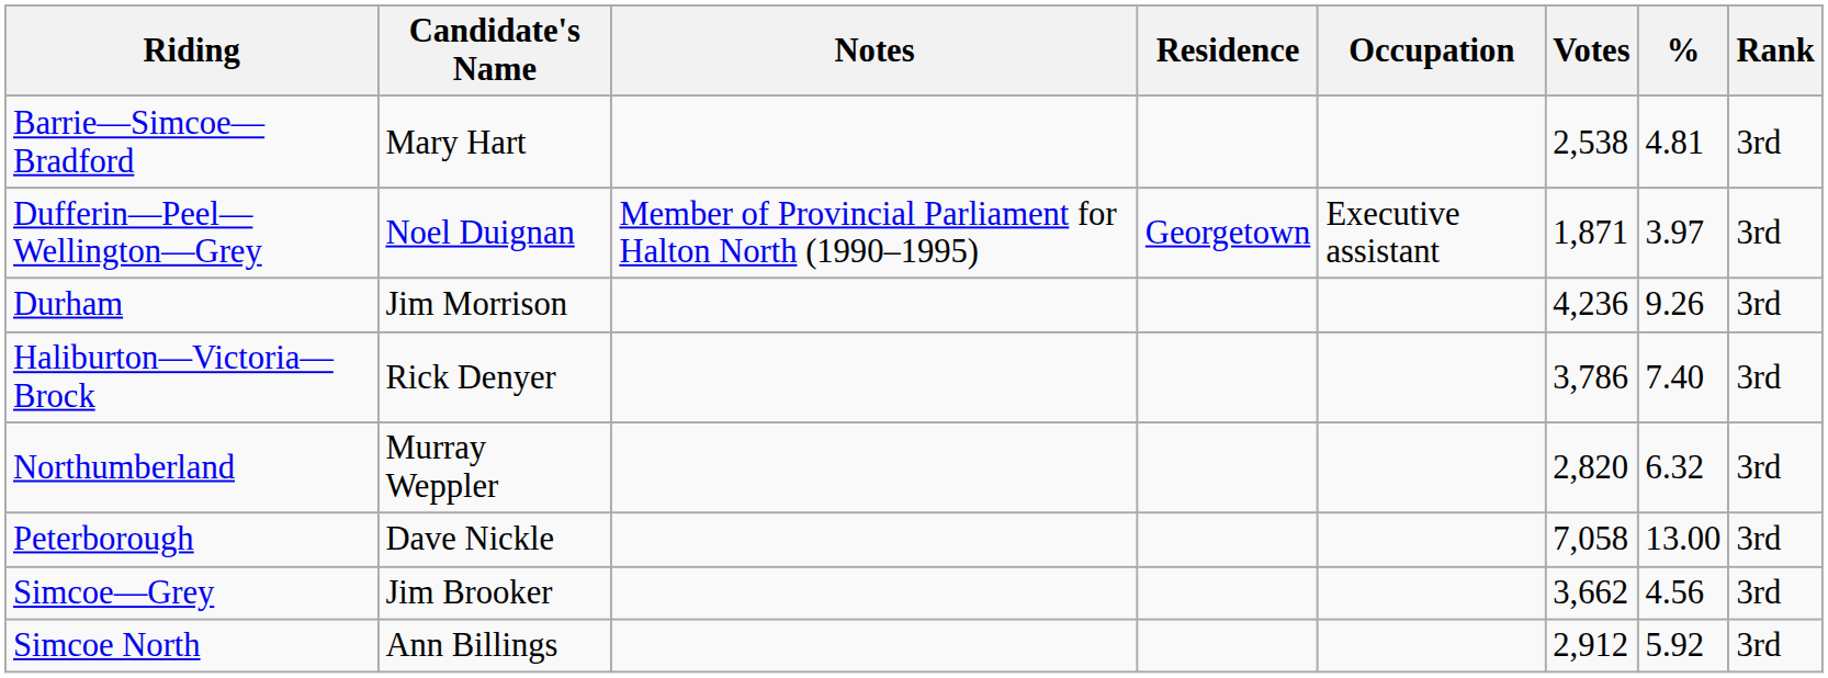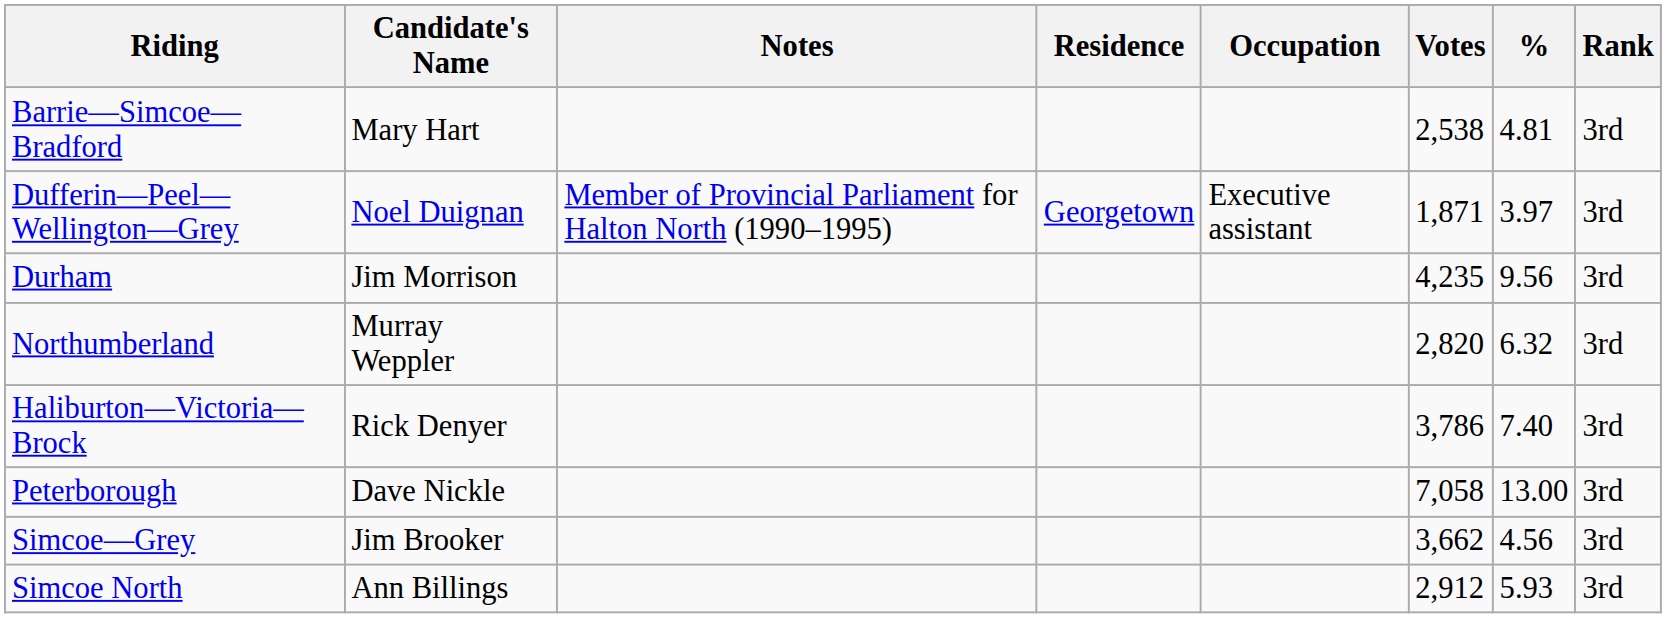 <table class="wikitable sortable">
 <tr>
 <th>Riding<br></th>
 <th>Candidate's Name</th>
 <th>Notes</th>
 <th>Residence</th>
 <th>Occupation</th>
 <th>Votes</th>
 <th>%</th>
 <th>Rank</th>
 </tr>
 <tr>
 <td><a href='#'>Barrie—Simcoe—Bradford</a></td>
 <td>Mary Hart</td>
 <td></td>
 <td></td>
 <td></td>
 <td>2,538</td>
 <td>4.81</td>
 <td>3rd</td>
 </tr>
 <tr>
 <td><a href='#'>Dufferin—Peel—Wellington—Grey</a></td>
 <td><a href='#'>Noel Duignan</a></td>
 <td><a href='#'>Member of Provincial Parliament</a> for <a href='#'>Halton North</a> (1990–1995)</td>
 <td><a href='#'>Georgetown</a></td>
 <td>Executive assistant</td>
 <td>1,871</td>
 <td>3.97</td>
 <td>3rd</td>
 </tr>
 <tr>
 <td><a href='#'>Durham</a></td>
 <td>Jim Morrison</td>
 <td></td>
 <td></td>
 <td></td>
-<td>4,236</td>
-<td>9.26</td>
+<td>4,235</td>
+<td>9.56</td>
+<td>3rd</td>
+</tr>
+<tr>
+<td><a href='#'>Northumberland</a></td>
+<td>Murray Weppler</td>
+<td></td>
+<td></td>
+<td></td>
+<td>2,820</td>
+<td>6.32</td>
 <td>3rd</td>
 </tr>
 <tr>
 <td><a href='#'>Haliburton—Victoria—Brock</a></td>
 <td>Rick Denyer</td>
 <td></td>
 <td></td>
 <td></td>
 <td>3,786</td>
 <td>7.40</td>
-<td>3rd</td>
-</tr>
-<tr>
-<td><a href='#'>Northumberland</a></td>
-<td>Murray Weppler</td>
-<td></td>
-<td></td>
-<td></td>
-<td>2,820</td>
-<td>6.32</td>
 <td>3rd</td>
 </tr>
 <tr>
 <td><a href='#'>Peterborough</a></td>
 <td>Dave Nickle</td>
 <td></td>
 <td></td>
 <td></td>
 <td>7,058</td>
 <td>13.00</td>
 <td>3rd</td>
 </tr>
 <tr>
 <td><a href='#'>Simcoe—Grey</a></td>
 <td>Jim Brooker</td>
 <td></td>
 <td></td>
 <td></td>
 <td>3,662</td>
 <td>4.56</td>
 <td>3rd</td>
 </tr>
 <tr>
 <td><a href='#'>Simcoe North</a></td>
 <td>Ann Billings</td>
 <td></td>
 <td></td>
 <td></td>
 <td>2,912</td>
-<td>5.92</td>
+<td>5.93</td>
 <td>3rd</td>
 </tr>
 </table>
